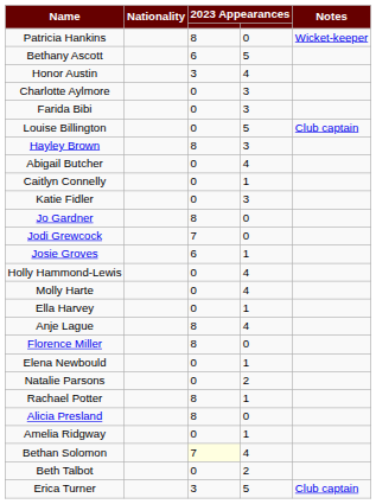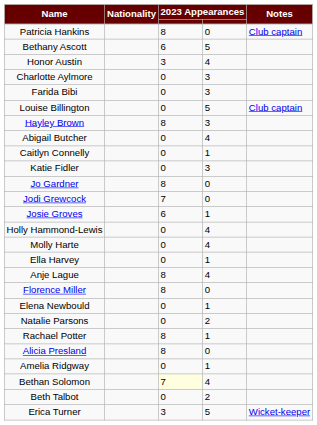 <table class="wikitable sortable">
 <tr>
 <th style="background:#600; color:white" scope="col" rowspan="2">Name</th>
 <th style="background:#600; color:white" scope="col" rowspan="2">Nationality</th>
 <th style="background:#600; color:white" scope="col" colspan="2">2023 Appearances</th>
 <th style="background:#600; color:white" scope="col" rowspan="2">Notes</th>
 </tr>
 <tr>
 <th style="background:#600; color:white" scope="col" rowspan="1"></th>
 <th style="background:#600; color:white" scope="col" rowspan="1"></th>
 </tr>
 <tr>
 <td style="text-align:center">Patricia Hankins</td>
 <td></td>
 <td>8</td>
 <td>0</td>
-<td><a href='#'>Wicket-keeper</a></td>
+<td><a href='#'>Club captain</a></td>
 </tr>
 <tr>
 <td style="text-align:center">Bethany Ascott</td>
 <td></td>
 <td>6</td>
 <td>5</td>
 <td></td>
 </tr>
 <tr>
 <td style="text-align:center">Honor Austin</td>
 <td></td>
 <td>3</td>
 <td>4</td>
 <td></td>
 </tr>
 <tr>
 <td style="text-align:center">Charlotte Aylmore</td>
 <td></td>
 <td>0</td>
 <td>3</td>
 <td></td>
 </tr>
 <tr>
 <td style="text-align:center">Farida Bibi</td>
 <td></td>
 <td>0</td>
 <td>3</td>
 <td></td>
 </tr>
 <tr>
 <td style="text-align:center">Louise Billington</td>
 <td></td>
 <td>0</td>
 <td>5</td>
 <td><a href='#'>Club captain</a></td>
 </tr>
 <tr>
 <td style="text-align:center"><a href='#'>Hayley Brown</a></td>
 <td></td>
 <td>8</td>
 <td>3</td>
 <td></td>
 </tr>
 <tr>
 <td style="text-align:center">Abigail Butcher</td>
 <td></td>
 <td>0</td>
 <td>4</td>
 <td></td>
 </tr>
 <tr>
 <td style="text-align:center">Caitlyn Connelly</td>
 <td></td>
 <td>0</td>
 <td>1</td>
 <td></td>
 </tr>
 <tr>
 <td style="text-align:center">Katie Fidler</td>
 <td></td>
 <td>0</td>
 <td>3</td>
 <td></td>
 </tr>
 <tr>
 <td style="text-align:center"><a href='#'>Jo Gardner</a></td>
 <td></td>
 <td>8</td>
 <td>0</td>
 <td></td>
 </tr>
 <tr>
 <td style="text-align:center"><a href='#'>Jodi Grewcock</a></td>
 <td></td>
 <td>7</td>
 <td>0</td>
 <td></td>
 </tr>
 <tr>
 <td style="text-align:center"><a href='#'>Josie Groves</a></td>
 <td></td>
 <td>6</td>
 <td>1</td>
 <td></td>
 </tr>
 <tr>
 <td style="text-align:center">Holly Hammond-Lewis</td>
 <td></td>
 <td>0</td>
 <td>4</td>
 <td></td>
 </tr>
 <tr>
 <td style="text-align:center">Molly Harte</td>
 <td></td>
 <td>0</td>
 <td>4</td>
 <td></td>
 </tr>
 <tr>
 <td style="text-align:center">Ella Harvey</td>
 <td></td>
 <td>0</td>
 <td>1</td>
 <td></td>
 </tr>
 <tr>
 <td style="text-align:center">Anje Lague</td>
 <td></td>
 <td>8</td>
 <td>4</td>
 <td></td>
 </tr>
 <tr>
 <td style="text-align:center"><a href='#'>Florence Miller</a></td>
 <td></td>
 <td>8</td>
 <td>0</td>
 <td></td>
 </tr>
 <tr>
 <td style="text-align:center">Elena Newbould</td>
 <td></td>
 <td>0</td>
 <td>1</td>
 <td></td>
 </tr>
 <tr>
 <td style="text-align:center">Natalie Parsons</td>
 <td></td>
 <td>0</td>
 <td>2</td>
 <td></td>
 </tr>
 <tr>
 <td style="text-align:center">Rachael Potter</td>
 <td></td>
 <td>8</td>
 <td>1</td>
 <td></td>
 </tr>
 <tr>
 <td style="text-align:center"><a href='#'>Alicia Presland</a></td>
 <td></td>
 <td>8</td>
 <td>0</td>
 <td></td>
 </tr>
 <tr>
 <td style="text-align:center">Amelia Ridgway</td>
 <td></td>
 <td>0</td>
 <td>1</td>
 <td></td>
 </tr>
 <tr>
 <td style="text-align:center">Bethan Solomon</td>
 <td></td>
 <td style="background: lightyellow;">7</td>
 <td>4</td>
 <td></td>
 </tr>
 <tr>
 <td style="text-align:center">Beth Talbot</td>
 <td></td>
 <td>0</td>
 <td>2</td>
 <td></td>
 </tr>
 <tr>
 <td style="text-align:center">Erica Turner</td>
 <td></td>
 <td>3</td>
 <td>5</td>
-<td><a href='#'>Club captain</a></td>
+<td><a href='#'>Wicket-keeper</a></td>
 </tr>
 </table>
